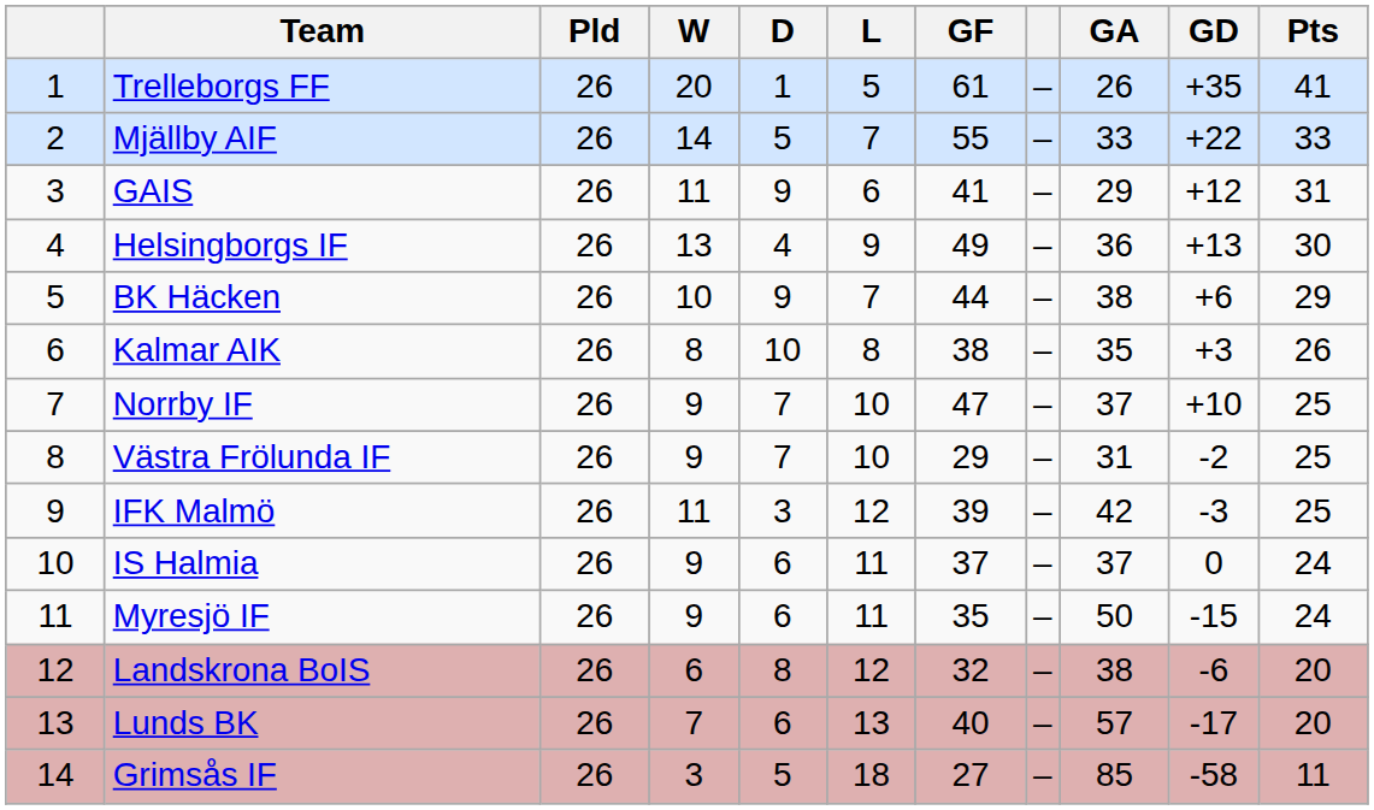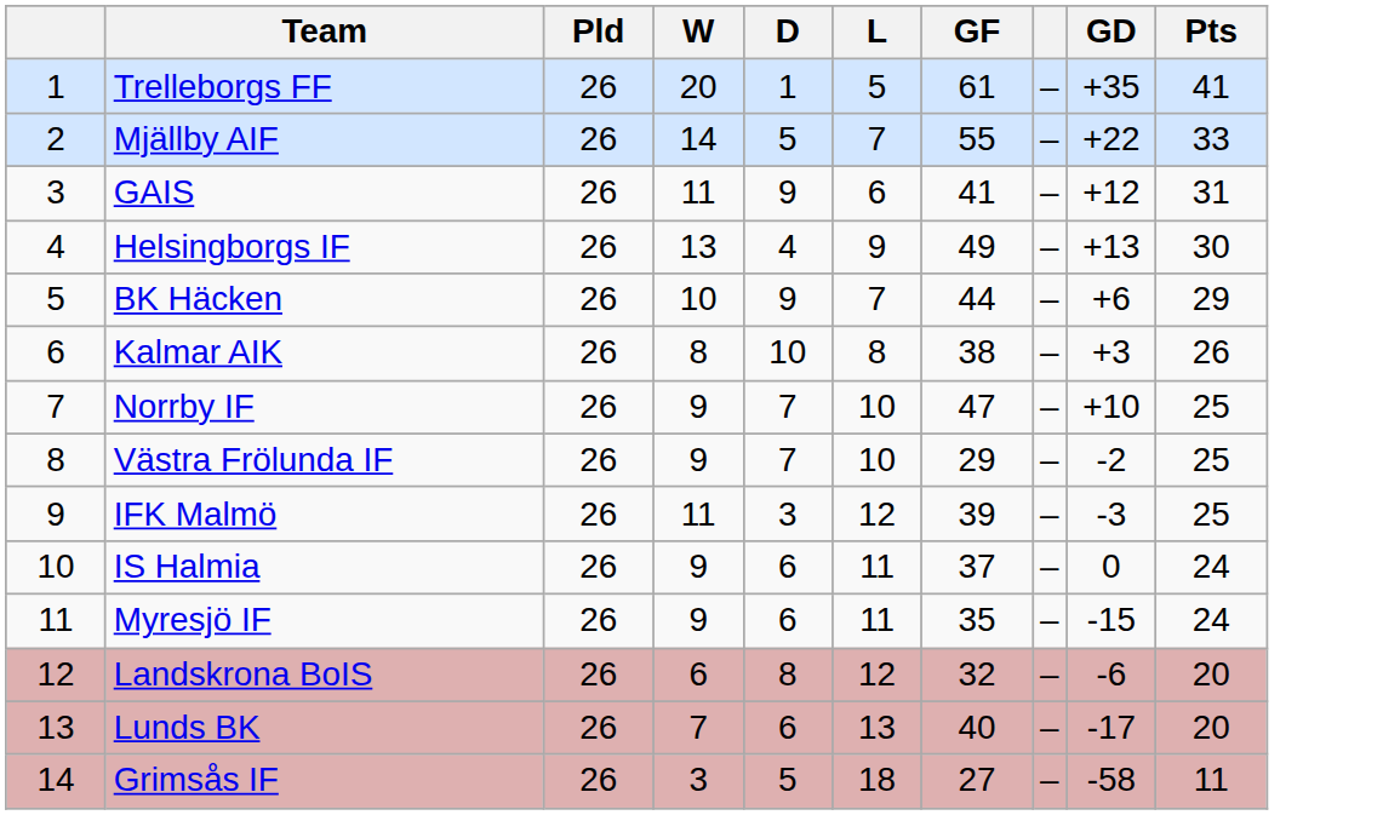 <table class="wikitable" style="text-align: center;">
 <tr>
 <th style="width: 40px;"></th>
 <th style="width: 200px;">Team</th>
 <th style="width: 45px;">Pld</th>
 <th style="width: 35px;">W</th>
 <th style="width: 35px;">D</th>
 <th style="width: 35px;">L</th>
 <th style="width: 45px;">GF</th>
 <th></th>
-<th style="width: 45px;">GA</th>
 <th style="width: 35px;">GD</th>
 <th style="width: 45px;">Pts</th>
 </tr>
 <tr style="background: #d2e6ff">
 <td>1</td>
 <td style="text-align: left;"><a href='#'>Trelleborgs FF</a></td>
 <td>26</td>
 <td>20</td>
 <td>1</td>
 <td>5</td>
 <td>61</td>
 <td>–</td>
-<td>26</td>
 <td>+35</td>
 <td>41</td>
 </tr>
 <tr style="background: #d2e6ff">
 <td>2</td>
 <td style="text-align: left;"><a href='#'>Mjällby AIF</a></td>
 <td>26</td>
 <td>14</td>
 <td>5</td>
 <td>7</td>
 <td>55</td>
 <td>–</td>
-<td>33</td>
 <td>+22</td>
 <td>33</td>
 </tr>
 <tr>
 <td>3</td>
 <td style="text-align: left;"><a href='#'>GAIS</a></td>
 <td>26</td>
 <td>11</td>
 <td>9</td>
 <td>6</td>
 <td>41</td>
 <td>–</td>
-<td>29</td>
 <td>+12</td>
 <td>31</td>
 </tr>
 <tr>
 <td>4</td>
 <td style="text-align: left;"><a href='#'>Helsingborgs IF</a></td>
 <td>26</td>
 <td>13</td>
 <td>4</td>
 <td>9</td>
 <td>49</td>
 <td>–</td>
-<td>36</td>
 <td>+13</td>
 <td>30</td>
 </tr>
 <tr>
 <td>5</td>
 <td style="text-align: left;"><a href='#'>BK Häcken</a></td>
 <td>26</td>
 <td>10</td>
 <td>9</td>
 <td>7</td>
 <td>44</td>
 <td>–</td>
-<td>38</td>
 <td>+6</td>
 <td>29</td>
 </tr>
 <tr>
 <td>6</td>
 <td style="text-align: left;"><a href='#'>Kalmar AIK</a></td>
 <td>26</td>
 <td>8</td>
 <td>10</td>
 <td>8</td>
 <td>38</td>
 <td>–</td>
-<td>35</td>
 <td>+3</td>
 <td>26</td>
 </tr>
 <tr>
 <td>7</td>
 <td style="text-align: left;"><a href='#'>Norrby IF</a></td>
 <td>26</td>
 <td>9</td>
 <td>7</td>
 <td>10</td>
 <td>47</td>
 <td>–</td>
-<td>37</td>
 <td>+10</td>
 <td>25</td>
 </tr>
 <tr>
 <td>8</td>
 <td style="text-align: left;"><a href='#'>Västra Frölunda IF</a></td>
 <td>26</td>
 <td>9</td>
 <td>7</td>
 <td>10</td>
 <td>29</td>
 <td>–</td>
-<td>31</td>
 <td>-2</td>
 <td>25</td>
 </tr>
 <tr>
 <td>9</td>
 <td style="text-align: left;"><a href='#'>IFK Malmö</a></td>
 <td>26</td>
 <td>11</td>
 <td>3</td>
 <td>12</td>
 <td>39</td>
 <td>–</td>
-<td>42</td>
 <td>-3</td>
 <td>25</td>
 </tr>
 <tr>
 <td>10</td>
 <td style="text-align: left;"><a href='#'>IS Halmia</a></td>
 <td>26</td>
 <td>9</td>
 <td>6</td>
 <td>11</td>
 <td>37</td>
 <td>–</td>
-<td>37</td>
 <td>0</td>
 <td>24</td>
 </tr>
 <tr>
 <td>11</td>
 <td style="text-align: left;"><a href='#'>Myresjö IF</a></td>
 <td>26</td>
 <td>9</td>
 <td>6</td>
 <td>11</td>
 <td>35</td>
 <td>–</td>
-<td>50</td>
 <td>-15</td>
 <td>24</td>
 </tr>
 <tr style="background: #deb0b0">
 <td>12</td>
 <td style="text-align: left;"><a href='#'>Landskrona BoIS</a></td>
 <td>26</td>
 <td>6</td>
 <td>8</td>
 <td>12</td>
 <td>32</td>
 <td>–</td>
-<td>38</td>
 <td>-6</td>
 <td>20</td>
 </tr>
 <tr style="background: #deb0b0">
 <td>13</td>
 <td style="text-align: left;"><a href='#'>Lunds BK</a></td>
 <td>26</td>
 <td>7</td>
 <td>6</td>
 <td>13</td>
 <td>40</td>
 <td>–</td>
-<td>57</td>
 <td>-17</td>
 <td>20</td>
 </tr>
 <tr style="background: #deb0b0">
 <td>14</td>
 <td style="text-align: left;"><a href='#'>Grimsås IF</a></td>
 <td>26</td>
 <td>3</td>
 <td>5</td>
 <td>18</td>
 <td>27</td>
 <td>–</td>
-<td>85</td>
 <td>-58</td>
 <td>11</td>
 </tr>
 </table>
